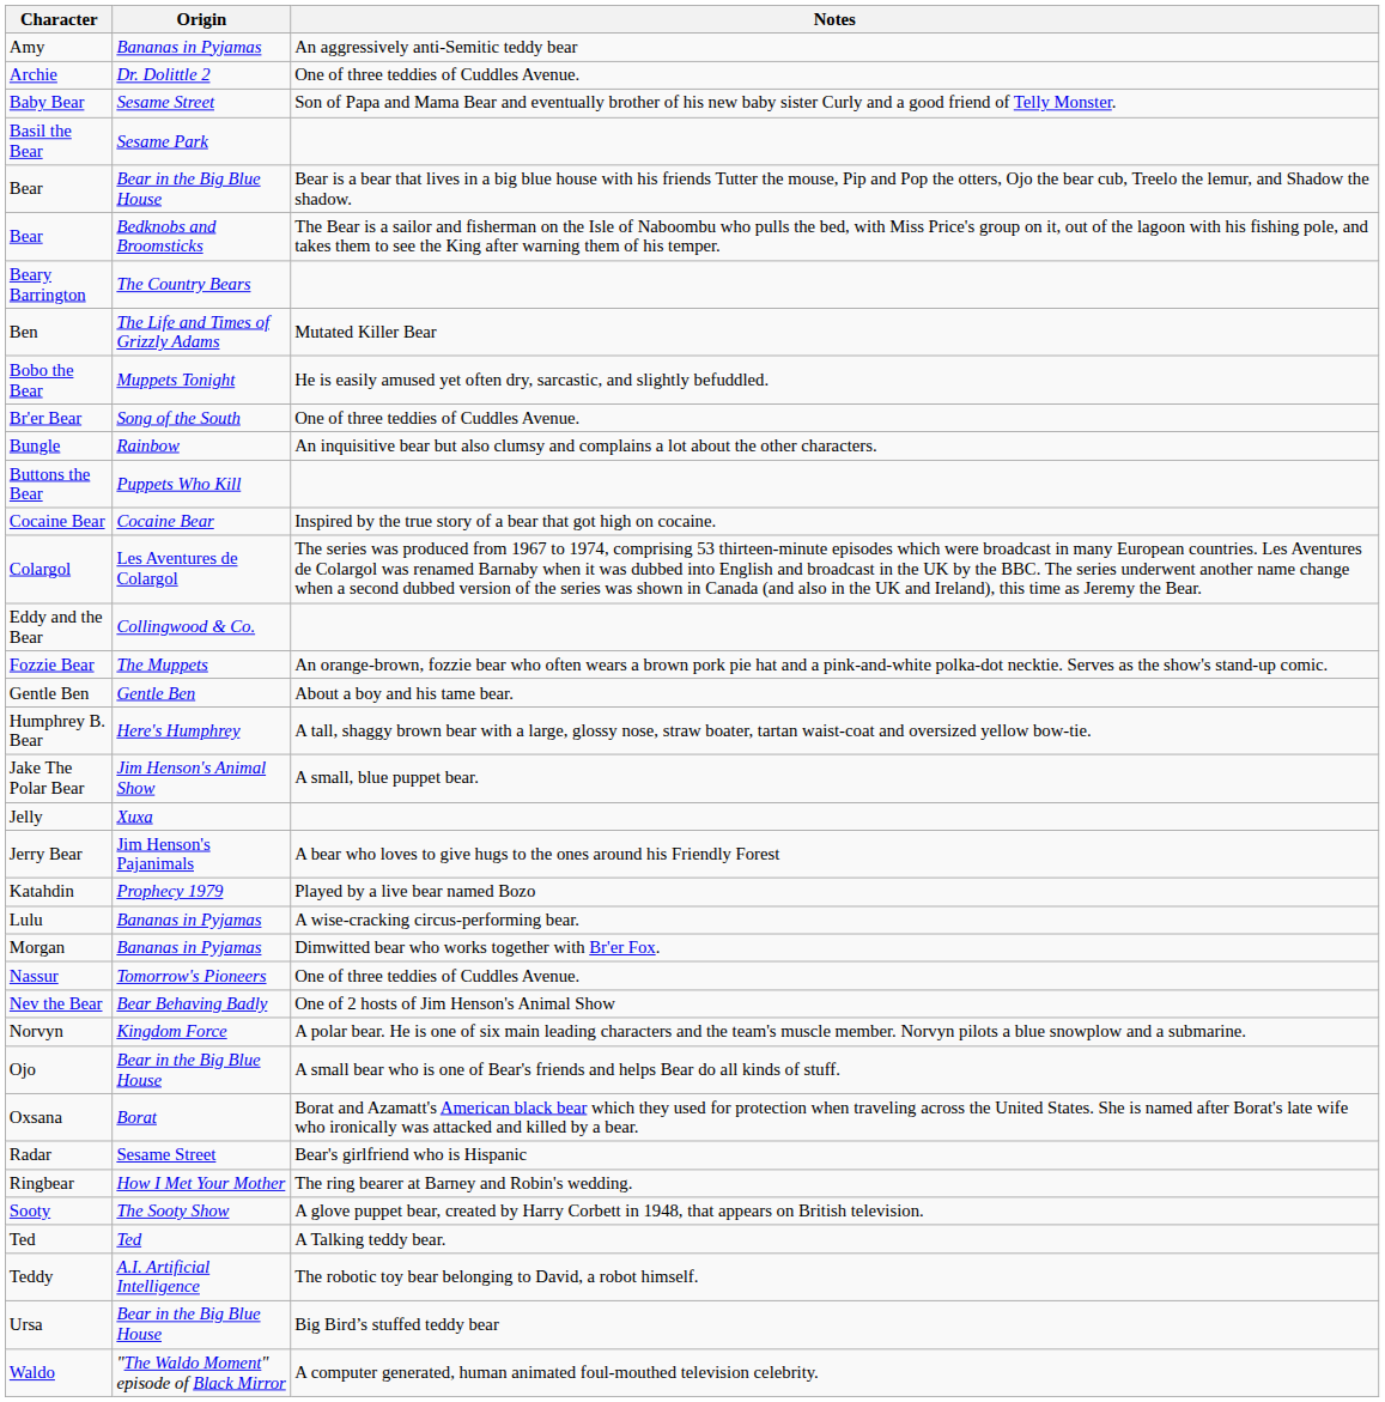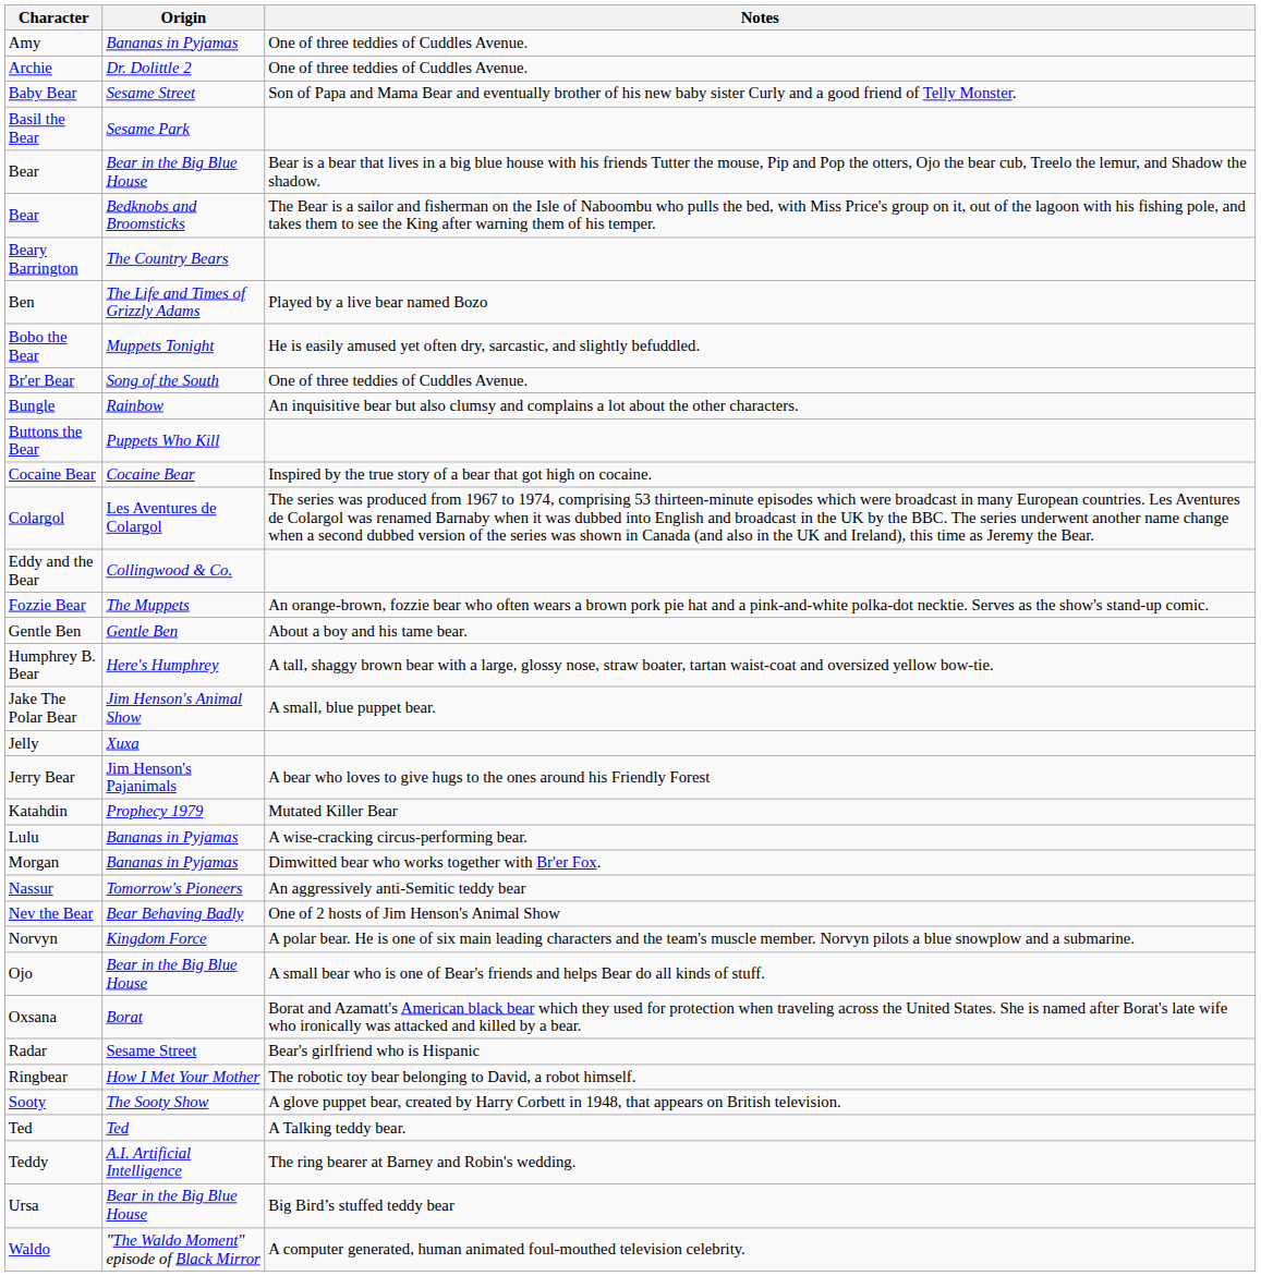 <table class="wikitable sortable sticky-header">
 <tr>
 <th>Character</th>
 <th>Origin</th>
 <th>Notes</th>
 </tr>
 <tr>
 <td>Amy</td>
 <td><em><a href='#'>Bananas in Pyjamas</a></em></td>
-<td>An aggressively anti-Semitic teddy bear</td>
+<td>One of three teddies of Cuddles Avenue.</td>
 </tr>
 <tr>
 <td><a href='#'>Archie</a></td>
 <td><em><a href='#'>Dr. Dolittle 2</a></em></td>
 <td>One of three teddies of Cuddles Avenue.</td>
 </tr>
 <tr>
 <td><a href='#'>Baby Bear</a></td>
 <td><em><a href='#'>Sesame Street</a></em></td>
 <td>Son of Papa and Mama Bear and eventually brother of his new baby sister Curly and a good friend of <a href='#'>Telly Monster</a>.</td>
 </tr>
 <tr>
 <td><a href='#'>Basil the Bear</a></td>
 <td><em><a href='#'>Sesame Park</a></em></td>
 <td></td>
 </tr>
 <tr>
 <td>Bear</td>
 <td><em><a href='#'>Bear in the Big Blue House</a></em></td>
 <td>Bear is a bear that lives in a big blue house with his friends Tutter the mouse, Pip and Pop the otters, Ojo the bear cub, Treelo the lemur, and Shadow the shadow.</td>
 </tr>
 <tr>
 <td><a href='#'>Bear</a></td>
 <td><em><a href='#'>Bedknobs and Broomsticks</a></em></td>
 <td>The Bear is a sailor and fisherman on the Isle of Naboombu who pulls the bed, with Miss Price's group on it, out of the lagoon with his fishing pole, and takes them to see the King after warning them of his temper.</td>
 </tr>
 <tr>
 <td><a href='#'>Beary Barrington</a></td>
 <td><em><a href='#'>The Country Bears</a></em></td>
 <td></td>
 </tr>
 <tr>
 <td>Ben</td>
 <td><em><a href='#'>The Life and Times of Grizzly Adams</a></em></td>
-<td>Mutated Killer Bear</td>
+<td>Played by a live bear named Bozo</td>
 </tr>
 <tr>
 <td><a href='#'>Bobo the Bear</a></td>
 <td><em><a href='#'>Muppets Tonight</a></em></td>
 <td>He is easily amused yet often dry, sarcastic, and slightly befuddled.</td>
 </tr>
 <tr>
 <td><a href='#'>Br'er Bear</a></td>
 <td><em><a href='#'>Song of the South</a></em></td>
 <td>One of three teddies of Cuddles Avenue.</td>
 </tr>
 <tr>
 <td><a href='#'>Bungle</a></td>
 <td><em><a href='#'>Rainbow</a></em></td>
 <td>An inquisitive bear but also clumsy and complains a lot about the other characters.</td>
 </tr>
 <tr>
 <td><a href='#'>Buttons the Bear</a></td>
 <td><em><a href='#'>Puppets Who Kill</a></em></td>
 <td></td>
 </tr>
 <tr>
 <td><a href='#'>Cocaine Bear</a></td>
 <td><em><a href='#'>Cocaine Bear</a></em></td>
 <td>Inspired by the true story of a bear that got high on cocaine.</td>
 </tr>
 <tr>
 <td><a href='#'>Colargol</a></td>
 <td><a href='#'>Les Aventures de Colargol</a></td>
 <td>The series was produced from 1967 to 1974, comprising 53 thirteen-minute episodes which were broadcast in many European countries. Les Aventures de Colargol was renamed Barnaby when it was dubbed into English and broadcast in the UK by the BBC. The series underwent another name change when a second dubbed version of the series was shown in Canada (and also in the UK and Ireland), this time as Jeremy the Bear.</td>
 </tr>
 <tr>
 <td>Eddy and the Bear</td>
 <td><em><a href='#'>Collingwood & Co.</a></em></td>
 <td></td>
 </tr>
 <tr>
 <td><a href='#'>Fozzie Bear</a></td>
 <td><em><a href='#'>The Muppets</a></em></td>
 <td>An orange-brown, fozzie bear who often wears a brown pork pie hat and a pink-and-white polka-dot necktie. Serves as the show's stand-up comic.</td>
 </tr>
 <tr>
 <td>Gentle Ben</td>
 <td><em><a href='#'>Gentle Ben</a></em></td>
 <td>About a boy and his tame bear.</td>
 </tr>
 <tr>
 <td>Humphrey B. Bear</td>
 <td><em><a href='#'>Here's Humphrey</a></em></td>
 <td>A tall, shaggy brown bear with a large, glossy nose, straw boater, tartan waist-coat and oversized yellow bow-tie.</td>
 </tr>
 <tr>
 <td>Jake The Polar Bear</td>
 <td><em><a href='#'>Jim Henson's Animal Show</a></em></td>
 <td>A small, blue puppet bear.</td>
 </tr>
 <tr>
 <td>Jelly</td>
 <td><em><a href='#'>Xuxa</a></em></td>
 <td></td>
 </tr>
 <tr>
 <td>Jerry Bear</td>
 <td><a href='#'>Jim Henson's Pajanimals</a></td>
 <td>A bear who loves to give hugs to the ones around his Friendly Forest</td>
 </tr>
 <tr>
 <td>Katahdin</td>
 <td><em><a href='#'>Prophecy 1979</a></em></td>
-<td>Played by a live bear named Bozo</td>
+<td>Mutated Killer Bear</td>
 </tr>
 <tr>
 <td>Lulu</td>
 <td><em><a href='#'>Bananas in Pyjamas</a></em></td>
 <td>A wise-cracking circus-performing bear.</td>
 </tr>
 <tr>
 <td>Morgan</td>
 <td><em><a href='#'>Bananas in Pyjamas</a></em></td>
 <td>Dimwitted bear who works together with <a href='#'>Br'er Fox</a>.</td>
 </tr>
 <tr>
 <td><a href='#'>Nassur</a></td>
 <td><em><a href='#'>Tomorrow's Pioneers</a></em></td>
-<td>One of three teddies of Cuddles Avenue.</td>
+<td>An aggressively anti-Semitic teddy bear</td>
 </tr>
 <tr>
 <td><a href='#'>Nev the Bear</a></td>
 <td><em><a href='#'>Bear Behaving Badly</a></em></td>
 <td>One of 2 hosts of Jim Henson's Animal Show</td>
 </tr>
 <tr>
 <td>Norvyn</td>
 <td><em><a href='#'>Kingdom Force</a></em></td>
 <td>A polar bear. He is one of six main leading characters and the team's muscle member. Norvyn pilots a blue snowplow and a submarine.</td>
 </tr>
 <tr>
 <td>Ojo</td>
 <td><em><a href='#'>Bear in the Big Blue House</a></em></td>
 <td>A small bear who is one of Bear's friends and helps Bear do all kinds of stuff.</td>
 </tr>
 <tr>
 <td>Oxsana</td>
 <td><em><a href='#'>Borat</a></em></td>
 <td>Borat and Azamatt's <a href='#'>American black bear</a> which they used for protection when traveling across the United States. She is named after Borat's late wife who ironically was attacked and killed by a bear.</td>
 </tr>
 <tr>
 <td>Radar</td>
 <td><a href='#'>Sesame Street</a></td>
 <td>Bear's girlfriend who is Hispanic</td>
 </tr>
 <tr>
 <td>Ringbear</td>
 <td><em><a href='#'>How I Met Your Mother</a></em></td>
-<td>The ring bearer at Barney and Robin's wedding.</td>
+<td>The robotic toy bear belonging to David, a robot himself.</td>
 </tr>
 <tr>
 <td><a href='#'>Sooty</a></td>
 <td><em><a href='#'>The Sooty Show</a></em></td>
 <td>A glove puppet bear, created by Harry Corbett in 1948, that appears on British television.</td>
 </tr>
 <tr>
 <td>Ted</td>
 <td><em><a href='#'>Ted</a></em></td>
 <td>A Talking teddy bear.</td>
 </tr>
 <tr>
 <td>Teddy</td>
 <td><em><a href='#'>A.I. Artificial Intelligence</a></em></td>
-<td>The robotic toy bear belonging to David, a robot himself.</td>
+<td>The ring bearer at Barney and Robin's wedding.</td>
 </tr>
 <tr>
 <td>Ursa</td>
 <td><em><a href='#'>Bear in the Big Blue House</a></em></td>
 <td>Big Bird’s stuffed teddy bear</td>
 </tr>
 <tr>
 <td><a href='#'>Waldo</a></td>
 <td><em>"<a href='#'>The Waldo Moment</a>" episode of <a href='#'>Black Mirror</a></em></td>
 <td>A computer generated, human animated foul-mouthed television celebrity.</td>
 </tr>
 </table>
